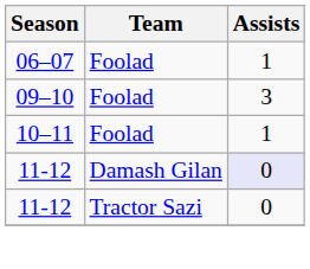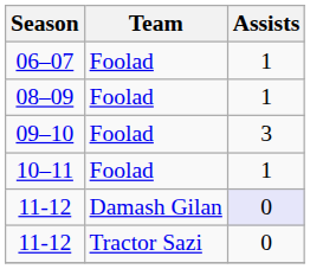 <table class="wikitable" style="text-align: center;">
 <tr>
 <th>Season</th>
 <th>Team</th>
 <th>Assists</th>
 </tr>
 <tr>
 <td><a href='#'>06–07</a></td>
+<td align="left"><a href='#'>Foolad</a></td>
+<td>1</td>
+</tr>
+<tr>
+<td><a href='#'>08–09</a></td>
 <td align="left"><a href='#'>Foolad</a></td>
 <td>1</td>
 </tr>
 <tr>
 <td><a href='#'>09–10</a></td>
 <td align="left"><a href='#'>Foolad</a></td>
 <td>3</td>
 </tr>
 <tr>
 <td><a href='#'>10–11</a></td>
 <td align="left"><a href='#'>Foolad</a></td>
 <td>1</td>
 </tr>
 <tr>
 <td><a href='#'>11-12</a></td>
 <td align="left"><a href='#'>Damash Gilan</a></td>
 <td style="background: lavender;">0</td>
 </tr>
 <tr>
 <td><a href='#'>11-12</a></td>
 <td align="left"><a href='#'>Tractor Sazi</a></td>
 <td>0</td>
 </tr>
 <tr>
 </tr>
 </table>
